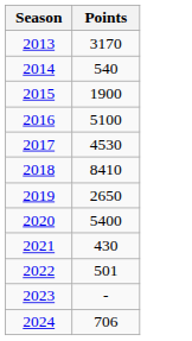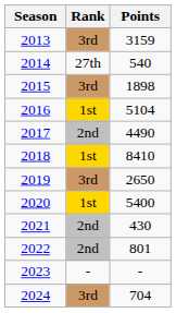 <table class="wikitable" style="text-align:center">
 <tr class="hintergrundfarbe5">
 <th style="width:60px;">Season</th>
+<th style="width:40px;">Rank</th>
 <th style="width:60px;">Points</th>
 </tr>
 <tr>
 <td><a href='#'>2013</a></td>
-<td>3170</td>
+<td style="background:#c96;">3rd</td>
+<td>3159</td>
 </tr>
 <tr>
 <td><a href='#'>2014</a></td>
+<td>27th</td>
 <td>540</td>
 </tr>
 <tr>
 <td><a href='#'>2015</a></td>
-<td>1900</td>
+<td style="background:#c96;">3rd</td>
+<td>1898</td>
 </tr>
 <tr>
 <td><a href='#'>2016</a></td>
-<td>5100</td>
+<td bgcolor=gold>1st</td>
+<td>5104</td>
 </tr>
 <tr>
 <td><a href='#'>2017</a></td>
-<td>4530</td>
+<td style="background:silver;">2nd</td>
+<td>4490</td>
 </tr>
 <tr>
 <td><a href='#'>2018</a></td>
+<td style="background:gold;">1st</td>
 <td>8410</td>
 </tr>
 <tr>
 <td><a href='#'>2019</a></td>
+<td style="background:#c96;">3rd</td>
 <td>2650</td>
 </tr>
 <tr>
 <td><a href='#'>2020</a></td>
+<td style="background:gold;">1st</td>
 <td>5400</td>
 </tr>
 <tr>
 <td><a href='#'>2021</a></td>
+<td style="background:silver;">2nd</td>
 <td>430</td>
 </tr>
 <tr>
 <td><a href='#'>2022</a></td>
-<td>501</td>
+<td style="background:silver;">2nd</td>
+<td>801</td>
 </tr>
 <tr>
 <td><a href='#'>2023</a></td>
+<td style=>-</td>
 <td>-</td>
 </tr>
 <tr>
 <td><a href='#'>2024</a></td>
-<td>706</td>
+<td style="background:#c96;">3rd</td>
+<td>704</td>
 </tr>
 </table>
